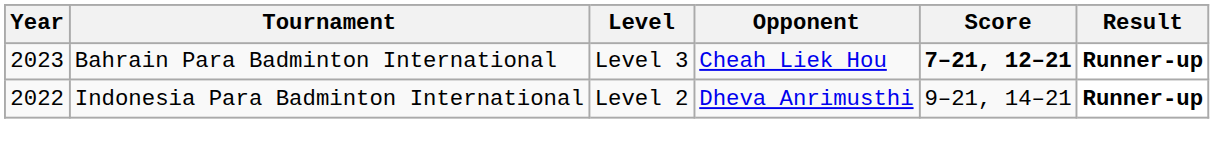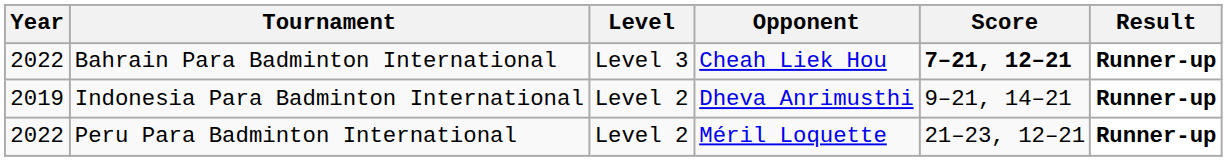 <table class="sortable wikitable" style="font-size: 90%;">
 <tr>
 <th>Year</th>
 <th>Tournament</th>
 <th>Level</th>
 <th>Opponent</th>
 <th>Score</th>
 <th>Result</th>
 </tr>
 <tr>
-<td align="center">2023</td>
+<td align="center">2022</td>
 <td align="left">Bahrain Para Badminton International</td>
 <td align="left">Level 3</td>
 <td align="left"> <a href='#'>Cheah Liek Hou</a></td>
 <td align="left"><strong>7–21, 12–21</strong></td>
 <td style="text-align:left; background:white"> <strong>Runner-up</strong></td>
 </tr>
 <tr>
-<td align="center">2022</td>
+<td align="center">2019</td>
 <td align="left">Indonesia Para Badminton International</td>
 <td align="left">Level 2</td>
 <td align="left"> <a href='#'>Dheva Anrimusthi</a></td>
 <td align="left">9–21, 14–21</td>
 <td style="text-align:left; background:white"> <strong>Runner-up</strong></td>
 </tr>
+<tr>
+<td align="center">2022</td>
+<td align="left">Peru Para Badminton International</td>
+<td align="left">Level 2</td>
+<td align="left"> <a href='#'>Méril Loquette</a></td>
+<td align="left">21–23, 12–21</td>
+<td style="text-align:left; background:white"> <strong>Runner-up</strong></td>
+</tr>
 </table>
